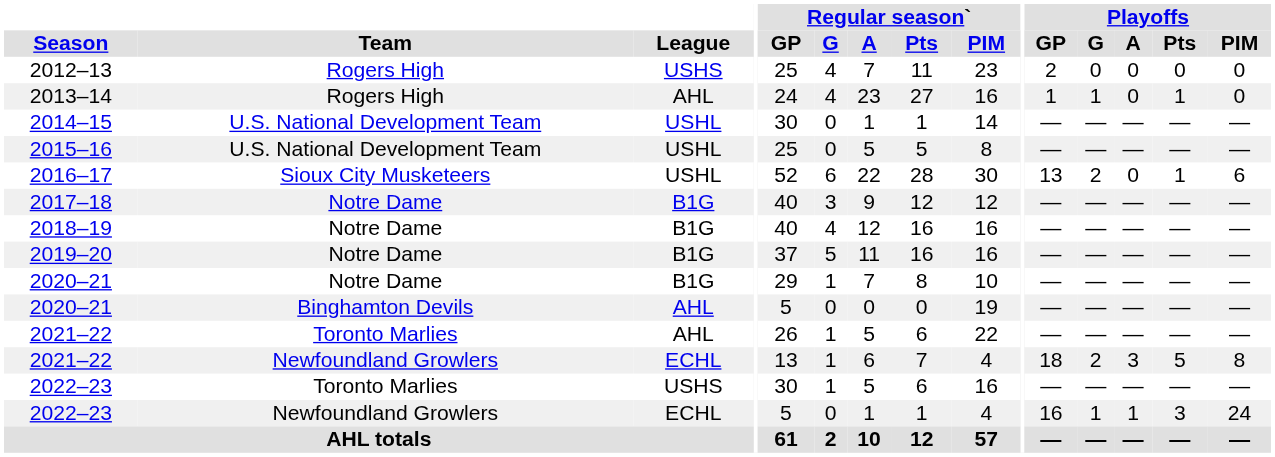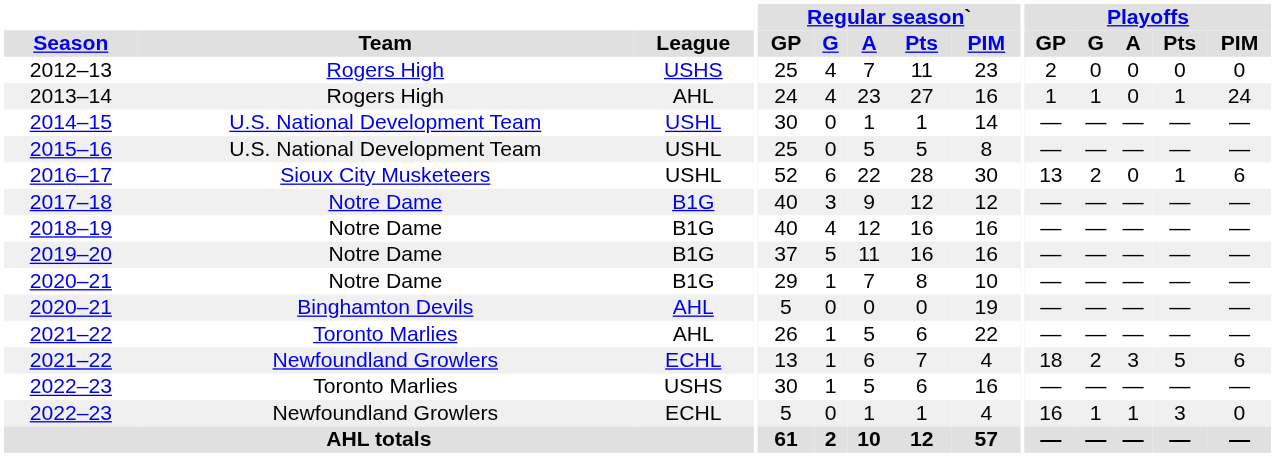 <table border="0" cellpadding="1" cellspacing="0" style="text-align:center; width:60em;">
 <tr bgcolor="#e0e0e0">
 <th colspan="3" bgcolor="#ffffff"></th>
 <th rowspan="101" bgcolor="#ffffff"></th>
 <th colspan="5"><a href='#'>Regular season</a>`</th>
 <th rowspan="101" bgcolor="#ffffff"></th>
 <th colspan="5"><a href='#'>Playoffs</a></th>
 </tr>
 <tr bgcolor="#e0e0e0">
 <th><a href='#'>Season</a></th>
 <th>Team</th>
 <th>League</th>
 <th>GP</th>
 <th><a href='#'>G</a></th>
 <th><a href='#'>A</a></th>
 <th><a href='#'>Pts</a></th>
 <th><a href='#'>PIM</a></th>
 <th>GP</th>
 <th>G</th>
 <th>A</th>
 <th>Pts</th>
 <th>PIM</th>
 </tr>
 <tr>
 <td>2012–13</td>
 <td><a href='#'>Rogers High</a></td>
 <td><a href='#'>USHS</a></td>
 <td>25</td>
 <td>4</td>
 <td>7</td>
 <td>11</td>
 <td>23</td>
 <td>2</td>
 <td>0</td>
 <td>0</td>
 <td>0</td>
 <td>0</td>
 </tr>
 <tr bgcolor="#f0f0f0">
 <td>2013–14</td>
 <td>Rogers High</td>
 <td>AHL</td>
 <td>24</td>
 <td>4</td>
 <td>23</td>
 <td>27</td>
 <td>16</td>
 <td>1</td>
 <td>1</td>
 <td>0</td>
 <td>1</td>
-<td>0</td>
+<td>24</td>
 </tr>
 <tr>
 <td><a href='#'>2014–15</a></td>
 <td><a href='#'>U.S. National Development Team</a></td>
 <td><a href='#'>USHL</a></td>
 <td>30</td>
 <td>0</td>
 <td>1</td>
 <td>1</td>
 <td>14</td>
 <td>—</td>
 <td>—</td>
 <td>—</td>
 <td>—</td>
 <td>—</td>
 </tr>
 <tr bgcolor="#f0f0f0">
 <td><a href='#'>2015–16</a></td>
 <td>U.S. National Development Team</td>
 <td>USHL</td>
 <td>25</td>
 <td>0</td>
 <td>5</td>
 <td>5</td>
 <td>8</td>
 <td>—</td>
 <td>—</td>
 <td>—</td>
 <td>—</td>
 <td>—</td>
 </tr>
 <tr>
 <td><a href='#'>2016–17</a></td>
 <td><a href='#'>Sioux City Musketeers</a></td>
 <td>USHL</td>
 <td>52</td>
 <td>6</td>
 <td>22</td>
 <td>28</td>
 <td>30</td>
 <td>13</td>
 <td>2</td>
 <td>0</td>
 <td>1</td>
 <td>6</td>
 </tr>
 <tr bgcolor="#f0f0f0">
 <td><a href='#'>2017–18</a></td>
 <td><a href='#'>Notre Dame</a></td>
 <td><a href='#'>B1G</a></td>
 <td>40</td>
 <td>3</td>
 <td>9</td>
 <td>12</td>
 <td>12</td>
 <td>—</td>
 <td>—</td>
 <td>—</td>
 <td>—</td>
 <td>—</td>
 </tr>
 <tr>
 <td><a href='#'>2018–19</a></td>
 <td>Notre Dame</td>
 <td>B1G</td>
 <td>40</td>
 <td>4</td>
 <td>12</td>
 <td>16</td>
 <td>16</td>
 <td>—</td>
 <td>—</td>
 <td>—</td>
 <td>—</td>
 <td>—</td>
 </tr>
 <tr bgcolor="#f0f0f0">
 <td><a href='#'>2019–20</a></td>
 <td>Notre Dame</td>
 <td>B1G</td>
 <td>37</td>
 <td>5</td>
 <td>11</td>
 <td>16</td>
 <td>16</td>
 <td>—</td>
 <td>—</td>
 <td>—</td>
 <td>—</td>
 <td>—</td>
 </tr>
 <tr>
 <td><a href='#'>2020–21</a></td>
 <td>Notre Dame</td>
 <td>B1G</td>
 <td>29</td>
 <td>1</td>
 <td>7</td>
 <td>8</td>
 <td>10</td>
 <td>—</td>
 <td>—</td>
 <td>—</td>
 <td>—</td>
 <td>—</td>
 </tr>
 <tr bgcolor="#f0f0f0">
 <td><a href='#'>2020–21</a></td>
 <td><a href='#'>Binghamton Devils</a></td>
 <td><a href='#'>AHL</a></td>
 <td>5</td>
 <td>0</td>
 <td>0</td>
 <td>0</td>
 <td>19</td>
 <td>—</td>
 <td>—</td>
 <td>—</td>
 <td>—</td>
 <td>—</td>
 </tr>
 <tr>
 <td><a href='#'>2021–22</a></td>
 <td><a href='#'>Toronto Marlies</a></td>
 <td>AHL</td>
 <td>26</td>
 <td>1</td>
 <td>5</td>
 <td>6</td>
 <td>22</td>
 <td>—</td>
 <td>—</td>
 <td>—</td>
 <td>—</td>
 <td>—</td>
 </tr>
 <tr bgcolor="#f0f0f0">
 <td><a href='#'>2021–22</a></td>
 <td><a href='#'>Newfoundland Growlers</a></td>
 <td><a href='#'>ECHL</a></td>
 <td>13</td>
 <td>1</td>
 <td>6</td>
 <td>7</td>
 <td>4</td>
 <td>18</td>
 <td>2</td>
 <td>3</td>
 <td>5</td>
-<td>8</td>
+<td>6</td>
 </tr>
 <tr>
 <td><a href='#'>2022–23</a></td>
 <td>Toronto Marlies</td>
 <td>USHS</td>
 <td>30</td>
 <td>1</td>
 <td>5</td>
 <td>6</td>
 <td>16</td>
 <td>—</td>
 <td>—</td>
 <td>—</td>
 <td>—</td>
 <td>—</td>
 </tr>
 <tr bgcolor="#f0f0f0">
 <td><a href='#'>2022–23</a></td>
 <td>Newfoundland Growlers</td>
 <td>ECHL</td>
 <td>5</td>
 <td>0</td>
 <td>1</td>
 <td>1</td>
 <td>4</td>
 <td>16</td>
 <td>1</td>
 <td>1</td>
 <td>3</td>
-<td>24</td>
+<td>0</td>
 </tr>
 <tr bgcolor="#e0e0e0">
 <th colspan="3">AHL totals</th>
 <th>61</th>
 <th>2</th>
 <th>10</th>
 <th>12</th>
 <th>57</th>
 <th>—</th>
 <th>—</th>
 <th>—</th>
 <th>—</th>
 <th>—</th>
 </tr>
 </table>
